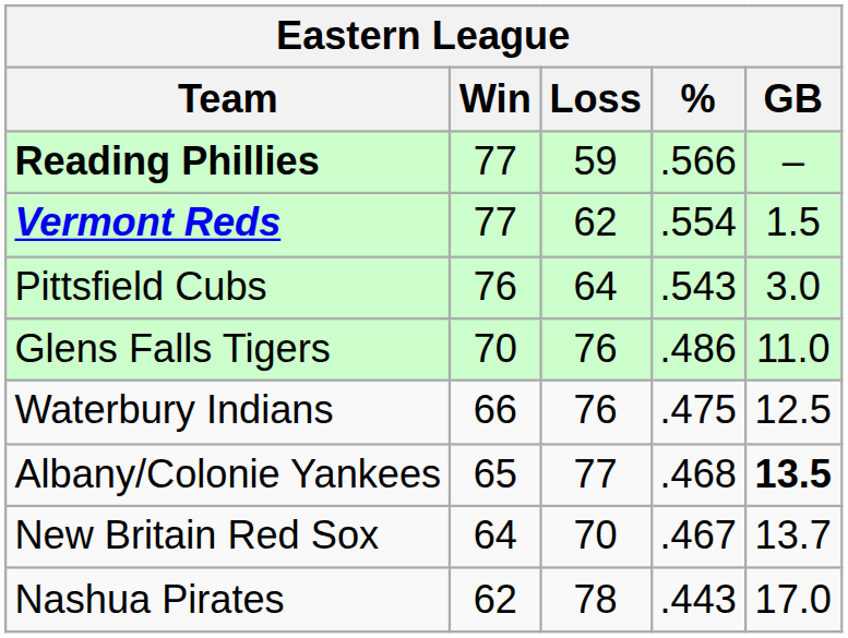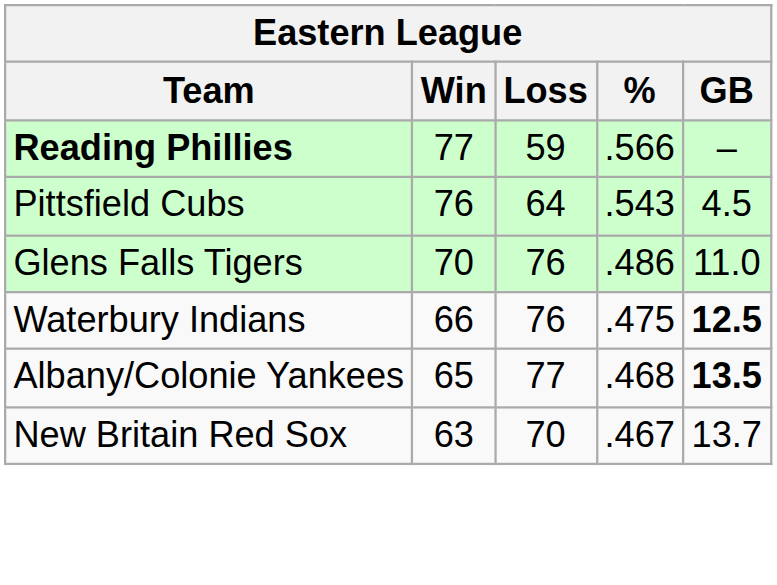 <table class="wikitable">
 <tr>
 <th colspan="5">Eastern League</th>
 </tr>
 <tr>
 <th>Team</th>
 <th>Win</th>
 <th>Loss</th>
 <th>%</th>
 <th>GB</th>
 </tr>
 <tr align=center bgcolor="#CCFFCC">
 <td align=left><strong>Reading Phillies</strong></td>
 <td>77</td>
 <td>59</td>
 <td>.566</td>
 <td>–</td>
 </tr>
 <tr align=center bgcolor="#CCFFCC">
-<td align=left><strong><em><a href='#'>Vermont Reds</a></em></strong></td>
-<td>77</td>
-<td>62</td>
-<td>.554</td>
-<td>1.5</td>
-</tr>
-<tr align=center bgcolor="#CCFFCC">
 <td align=left>Pittsfield Cubs</td>
 <td>76</td>
 <td>64</td>
 <td>.543</td>
-<td>3.0</td>
+<td>4.5</td>
 </tr>
 <tr align=center bgcolor="#CCFFCC">
 <td align=left>Glens Falls Tigers</td>
 <td>70</td>
 <td>76</td>
 <td>.486</td>
 <td>11.0</td>
 </tr>
 <tr align=center>
 <td align=left>Waterbury Indians</td>
 <td>66</td>
 <td>76</td>
 <td>.475</td>
-<td>12.5</td>
+<td><strong>12.5</strong></td>
 </tr>
 <tr align=center>
 <td align=left>Albany/Colonie Yankees</td>
 <td>65</td>
 <td>77</td>
 <td>.468</td>
 <td><strong>13.5</strong></td>
 </tr>
 <tr align=center>
 <td align=left>New Britain Red Sox</td>
-<td>64</td>
+<td>63</td>
 <td>70</td>
 <td>.467</td>
 <td>13.7</td>
 </tr>
-<tr align=center>
-<td align=left>Nashua Pirates</td>
-<td>62</td>
-<td>78</td>
-<td>.443</td>
-<td>17.0</td>
-</tr>
 </table>
